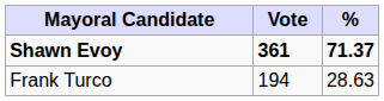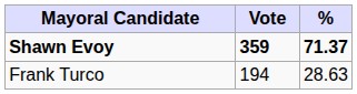 <table class="wikitable">
 <tr>
 <th style="background:#ddf; width:200px;">Mayoral Candidate</th>
 <th style="background:#ddf; width:50px;">Vote</th>
 <th style="background:#ddf; width:30px;">%</th>
 </tr>
 <tr>
 <td><strong>Shawn Evoy</strong></td>
-<td><strong>361</strong></td>
+<td><strong>359</strong></td>
 <td><strong>71.37</strong></td>
 </tr>
 <tr>
 <td>Frank Turco</td>
 <td>194</td>
 <td>28.63</td>
 </tr>
 </table>
